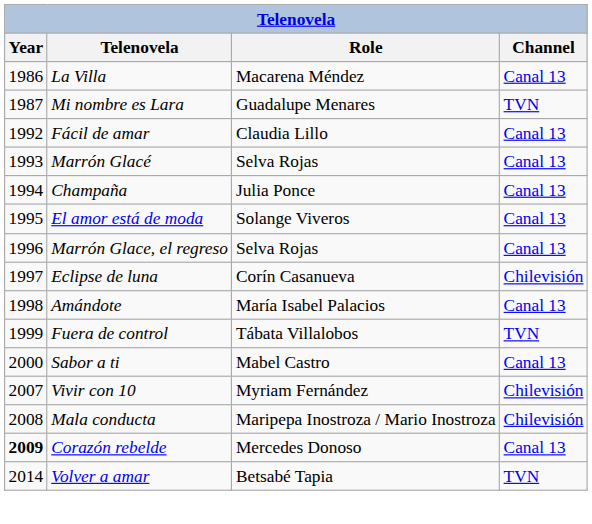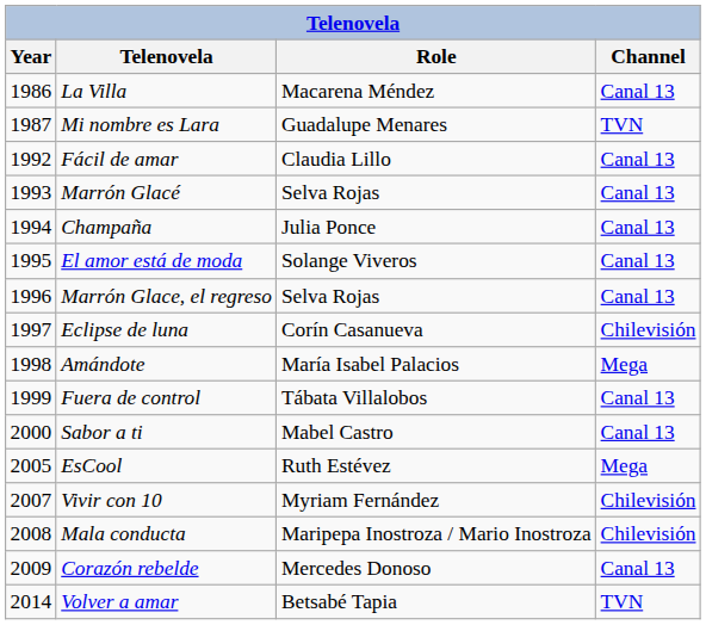 <table class="wikitable" style="font-size: 95%;">
 <tr>
 <th colspan="4" style="background: LightSteelBlue;"><a href='#'>Telenovela</a></th>
 </tr>
 <tr>
 <th>Year</th>
 <th>Telenovela</th>
 <th>Role</th>
 <th>Channel</th>
 </tr>
 <tr>
 <td>1986</td>
 <td><em>La Villa</em></td>
 <td>Macarena Méndez</td>
 <td><a href='#'>Canal 13</a></td>
 </tr>
 <tr>
 <td>1987</td>
 <td><em>Mi nombre es Lara</em></td>
 <td>Guadalupe Menares</td>
 <td><a href='#'>TVN</a></td>
 </tr>
 <tr>
 <td>1992</td>
 <td><em>Fácil de amar</em></td>
 <td>Claudia Lillo</td>
 <td><a href='#'>Canal 13</a></td>
 </tr>
 <tr>
 <td>1993</td>
 <td><em>Marrón Glacé</em></td>
 <td>Selva Rojas</td>
 <td><a href='#'>Canal 13</a></td>
 </tr>
 <tr>
 <td>1994</td>
 <td><em>Champaña</em></td>
 <td>Julia Ponce</td>
 <td><a href='#'>Canal 13</a></td>
 </tr>
 <tr>
 <td>1995</td>
 <td><em><a href='#'>El amor está de moda</a></em></td>
 <td>Solange Viveros</td>
 <td><a href='#'>Canal 13</a></td>
 </tr>
 <tr>
 <td>1996</td>
 <td><em>Marrón Glace, el regreso</em></td>
 <td>Selva Rojas</td>
 <td><a href='#'>Canal 13</a></td>
 </tr>
 <tr>
 <td>1997</td>
 <td><em>Eclipse de luna</em></td>
 <td>Corín Casanueva</td>
 <td><a href='#'>Chilevisión</a></td>
 </tr>
 <tr>
 <td>1998</td>
 <td><em>Amándote</em></td>
 <td>María Isabel Palacios</td>
-<td><a href='#'>Canal 13</a></td>
+<td><a href='#'>Mega</a></td>
 </tr>
 <tr>
 <td>1999</td>
 <td><em>Fuera de control</em></td>
 <td>Tábata Villalobos</td>
-<td><a href='#'>TVN</a></td>
+<td><a href='#'>Canal 13</a></td>
 </tr>
 <tr>
 <td>2000</td>
 <td><em>Sabor a ti</em></td>
 <td>Mabel Castro</td>
 <td><a href='#'>Canal 13</a></td>
+</tr>
+<tr>
+<td>2005</td>
+<td><em>EsCool</em></td>
+<td>Ruth Estévez</td>
+<td><a href='#'>Mega</a></td>
 </tr>
 <tr>
 <td>2007</td>
 <td><em>Vivir con 10</em></td>
 <td>Myriam Fernández</td>
 <td><a href='#'>Chilevisión</a></td>
 </tr>
 <tr>
 <td>2008</td>
 <td><em>Mala conducta </em></td>
 <td>Maripepa Inostroza / Mario Inostroza</td>
 <td><a href='#'>Chilevisión</a></td>
 </tr>
 <tr>
-<td><strong>2009</strong></td>
+<td>2009</td>
 <td><em><a href='#'>Corazón rebelde</a></em></td>
 <td>Mercedes Donoso</td>
 <td><a href='#'>Canal 13</a></td>
 </tr>
 <tr>
 <td>2014</td>
 <td><em><a href='#'>Volver a amar</a></em></td>
 <td>Betsabé Tapia</td>
 <td><a href='#'>TVN</a></td>
 </tr>
 </table>
